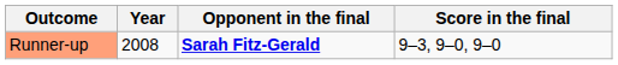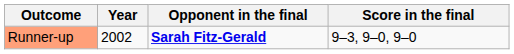 <table class="sortable wikitable">
 <tr>
 <th width="100">Outcome</th>
 <th width="50">Year</th>
 <th width="200">Opponent in the final</th>
 <th width="200">Score in the final</th>
 </tr>
 <tr>
 <td bgcolor="ffa07a">Runner-up</td>
-<td>2008</td>
+<td>2002</td>
 <td><strong> <a href='#'>Sarah Fitz-Gerald</a></strong></td>
 <td>9–3, 9–0, 9–0</td>
 </tr>
 </table>
